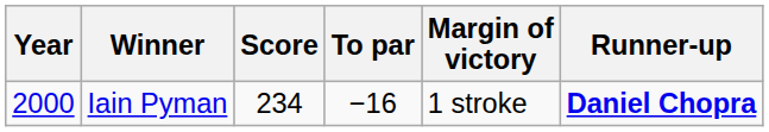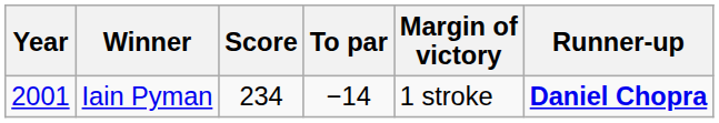 <table class=wikitable style=font-size:95%>
 <tr>
 <th>Year</th>
 <th>Winner</th>
 <th>Score</th>
 <th>To par</th>
 <th>Margin of<br>victory</th>
 <th>Runner-up</th>
 </tr>
 <tr>
-<td><a href='#'>2000</a></td>
+<td><a href='#'>2001</a></td>
 <td> <a href='#'>Iain Pyman</a></td>
 <td align=center>234</td>
-<td align=center>−16</td>
+<td align=center>−14</td>
 <td>1 stroke</td>
 <td><strong> <a href='#'>Daniel Chopra</a></strong></td>
 </tr>
 </table>
